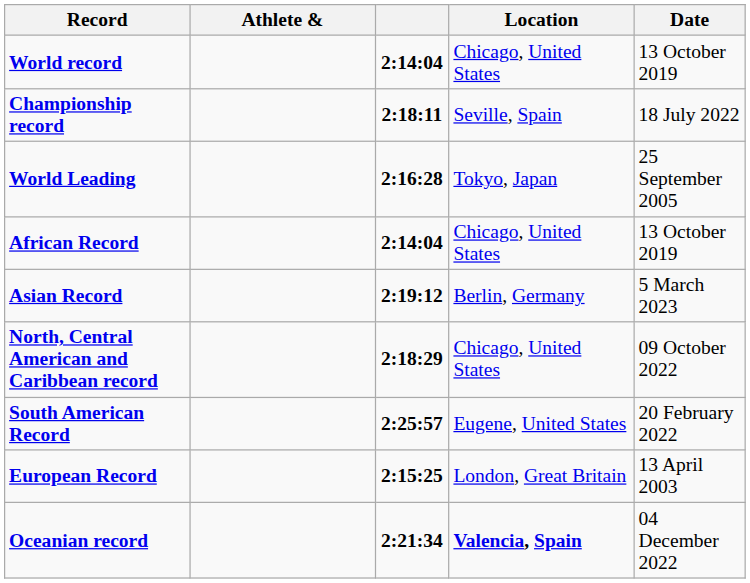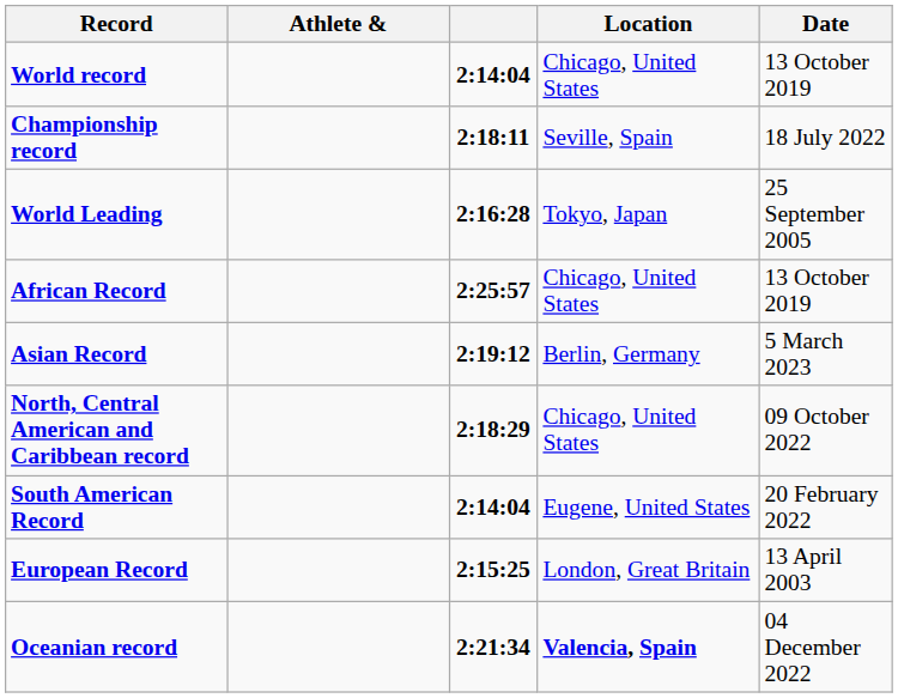 <table class="wikitable">
 <tr>
 <th width=25% align=center>Record</th>
 <th width=25% align=center>Athlete & </th>
 <th width=10% align=center></th>
 <th width=25% align=center>Location</th>
 <th width=15% align=center>Date</th>
 </tr>
 <tr>
 <td><strong><a href='#'>World record</a></strong></td>
 <td></td>
 <td align=center><strong>2:14:04</strong></td>
 <td><a href='#'>Chicago</a>, <a href='#'>United States</a></td>
 <td>13 October 2019</td>
 </tr>
 <tr>
 <td><strong><a href='#'>Championship record</a></strong></td>
 <td></td>
 <td align=center><strong>2:18:11</strong></td>
 <td><a href='#'>Seville</a>, <a href='#'>Spain</a></td>
 <td>18 July 2022</td>
 </tr>
 <tr>
 <td><strong><a href='#'>World Leading</a></strong></td>
 <td></td>
 <td align=center><strong>2:16:28</strong></td>
 <td><a href='#'>Tokyo</a>, <a href='#'>Japan</a></td>
 <td>25 September 2005</td>
 </tr>
 <tr>
 <td><strong><a href='#'>African Record</a></strong></td>
 <td></td>
-<td align=center><strong>2:14:04</strong></td>
+<td align=center><strong>2:25:57</strong></td>
 <td><a href='#'>Chicago</a>, <a href='#'>United States</a></td>
 <td>13 October 2019</td>
 </tr>
 <tr>
 <td><strong><a href='#'>Asian Record</a></strong></td>
 <td></td>
 <td align=center><strong>2:19:12</strong></td>
 <td><a href='#'>Berlin</a>, <a href='#'>Germany</a></td>
 <td>5 March 2023</td>
 </tr>
 <tr>
 <td><strong><a href='#'>North, Central American and Caribbean record</a></strong></td>
 <td></td>
 <td align=center><strong>2:18:29</strong></td>
 <td><a href='#'>Chicago</a>, <a href='#'>United States</a></td>
 <td>09 October 2022</td>
 </tr>
 <tr>
 <td><strong><a href='#'>South American Record</a></strong></td>
 <td></td>
-<td align=center><strong>2:25:57</strong></td>
+<td align=center><strong>2:14:04</strong></td>
 <td><a href='#'>Eugene</a>, <a href='#'>United States</a></td>
 <td>20 February 2022</td>
 </tr>
 <tr>
 <td><strong><a href='#'>European Record</a></strong></td>
 <td></td>
 <td align=center><strong>2:15:25</strong></td>
 <td><a href='#'>London</a>, <a href='#'>Great Britain</a></td>
 <td>13 April 2003</td>
 </tr>
 <tr>
 <td><strong><a href='#'>Oceanian record</a></strong></td>
 <td></td>
 <td align=center><strong>2:21:34</strong></td>
 <td><strong><a href='#'>Valencia</a>, <a href='#'>Spain</a></strong></td>
 <td>04 December 2022</td>
 </tr>
 </table>
